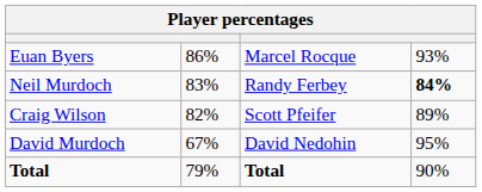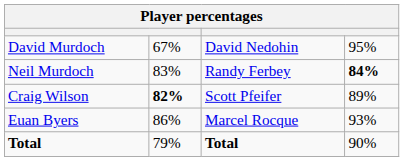 <table class="wikitable">
 <tr>
 <th colspan=4 width=400>Player percentages</th>
 </tr>
 <tr>
 <th colspan=2 width=200></th>
 <th colspan=2 width=200></th>
 </tr>
 <tr>
-<td><a href='#'>Euan Byers</a></td>
-<td>86%</td>
-<td><a href='#'>Marcel Rocque</a></td>
-<td>93%</td>
+<td><a href='#'>David Murdoch</a></td>
+<td>67%</td>
+<td><a href='#'>David Nedohin</a></td>
+<td>95%</td>
 </tr>
 <tr>
 <td><a href='#'>Neil Murdoch</a></td>
 <td>83%</td>
 <td><a href='#'>Randy Ferbey</a></td>
 <td><strong>84%</strong></td>
 </tr>
 <tr>
 <td><a href='#'>Craig Wilson</a></td>
-<td>82%</td>
+<td><strong>82%</strong></td>
 <td><a href='#'>Scott Pfeifer</a></td>
 <td>89%</td>
 </tr>
 <tr>
-<td><a href='#'>David Murdoch</a></td>
-<td>67%</td>
-<td><a href='#'>David Nedohin</a></td>
-<td>95%</td>
+<td><a href='#'>Euan Byers</a></td>
+<td>86%</td>
+<td><a href='#'>Marcel Rocque</a></td>
+<td>93%</td>
 </tr>
 <tr>
 <td><strong>Total</strong></td>
 <td>79%</td>
 <td><strong>Total</strong></td>
 <td>90%</td>
 </tr>
 </table>
